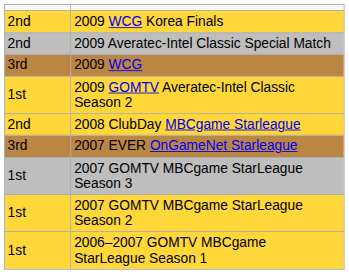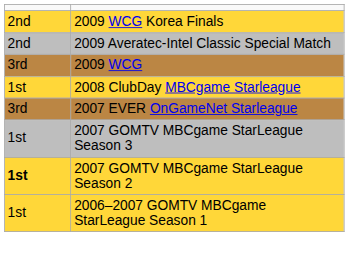 <table class="sortable wikitable">
 <tr>
 <td width="70"></td>
 <td width="310"></td>
 </tr>
 <tr bgcolor="#FFD739">
 <td>2nd</td>
 <td>2009 <a href='#'>WCG</a> Korea Finals</td>
 </tr>
 <tr bgcolor="#BEBEBE">
 <td>2nd</td>
 <td>2009 Averatec-Intel Classic Special Match</td>
 </tr>
 <tr bgcolor="#BB8644">
 <td>3rd</td>
 <td>2009 <a href='#'>WCG</a></td>
 </tr>
 <tr bgcolor="#FFD739">
 <td>1st</td>
-<td>2009 <a href='#'>GOMTV</a> Averatec-Intel Classic Season 2</td>
-</tr>
-<tr bgcolor="#FFD739">
-<td>2nd</td>
 <td>2008 ClubDay <a href='#'>MBCgame Starleague</a></td>
 </tr>
 <tr bgcolor="#BB8644">
 <td>3rd</td>
 <td>2007 EVER <a href='#'>OnGameNet Starleague</a></td>
 </tr>
 <tr bgcolor="#BEBEBE">
 <td>1st</td>
 <td>2007 GOMTV MBCgame StarLeague Season 3</td>
 </tr>
 <tr bgcolor="#FFD739">
-<td>1st</td>
+<td><strong>1st</strong></td>
 <td>2007 GOMTV MBCgame StarLeague Season 2</td>
 </tr>
 <tr bgcolor="#FFD739">
 <td>1st</td>
 <td>2006–2007 GOMTV MBCgame StarLeague Season 1</td>
 </tr>
 </table>
